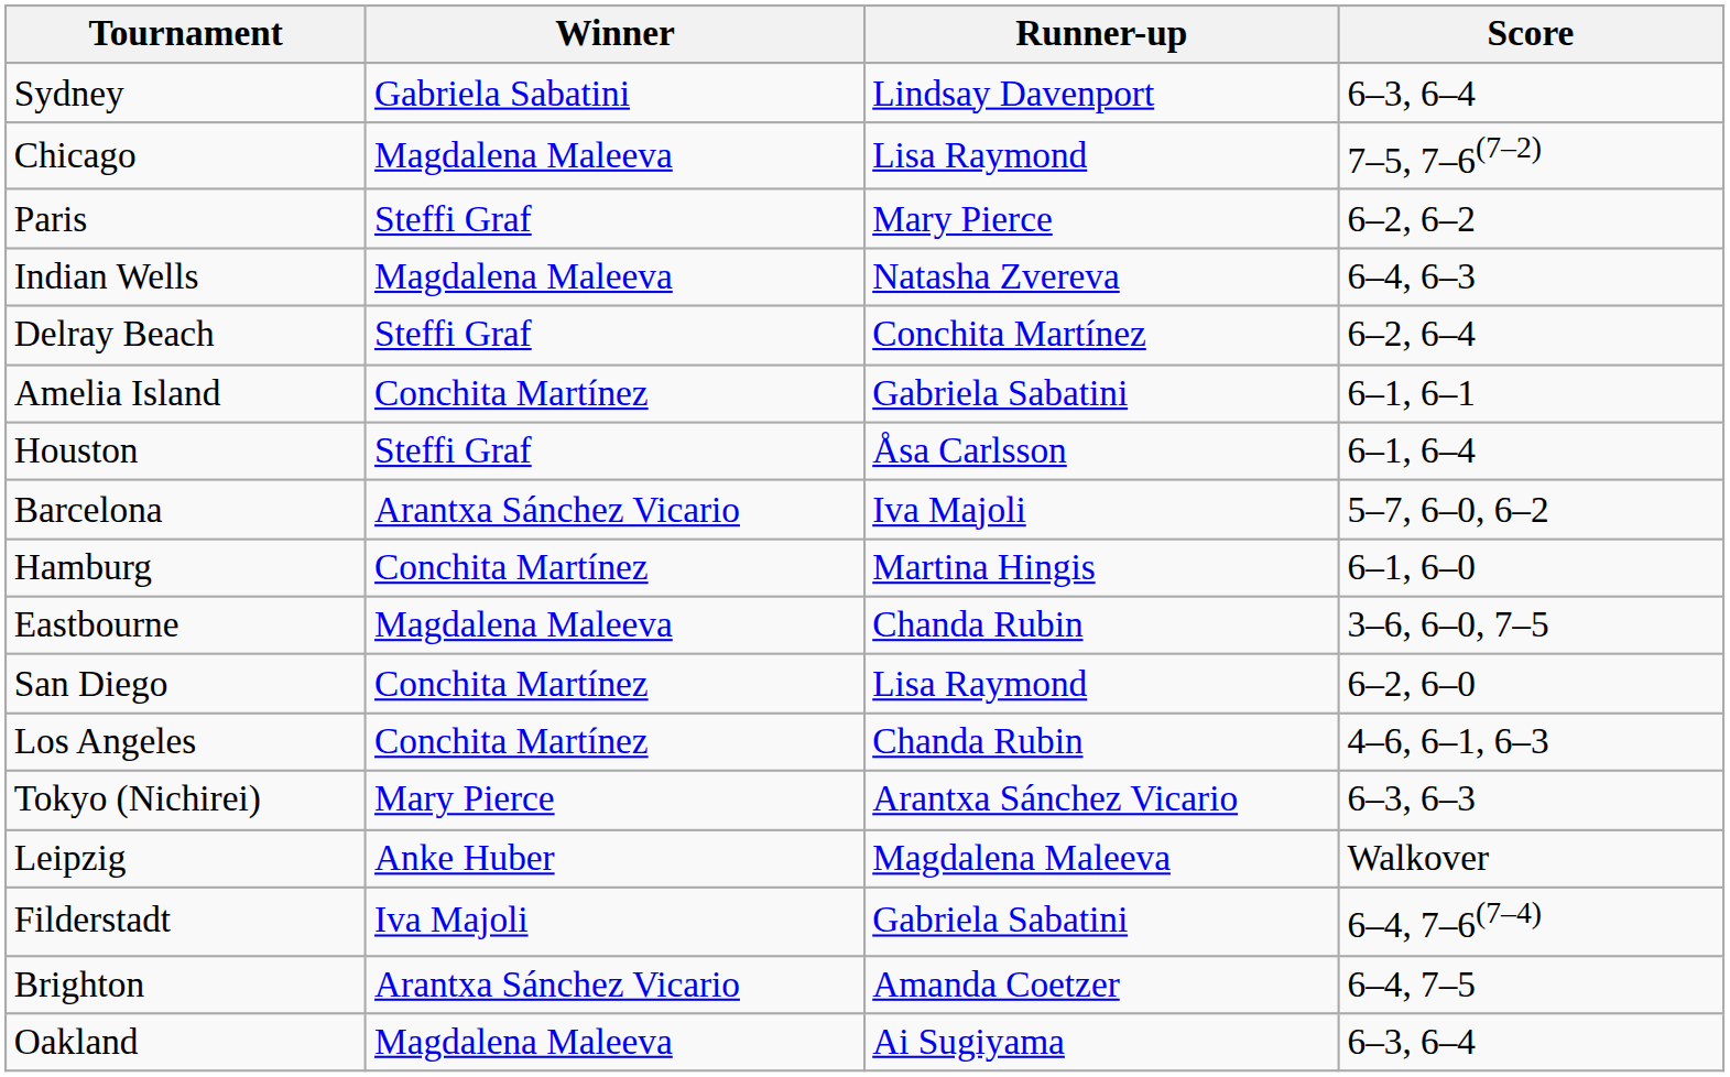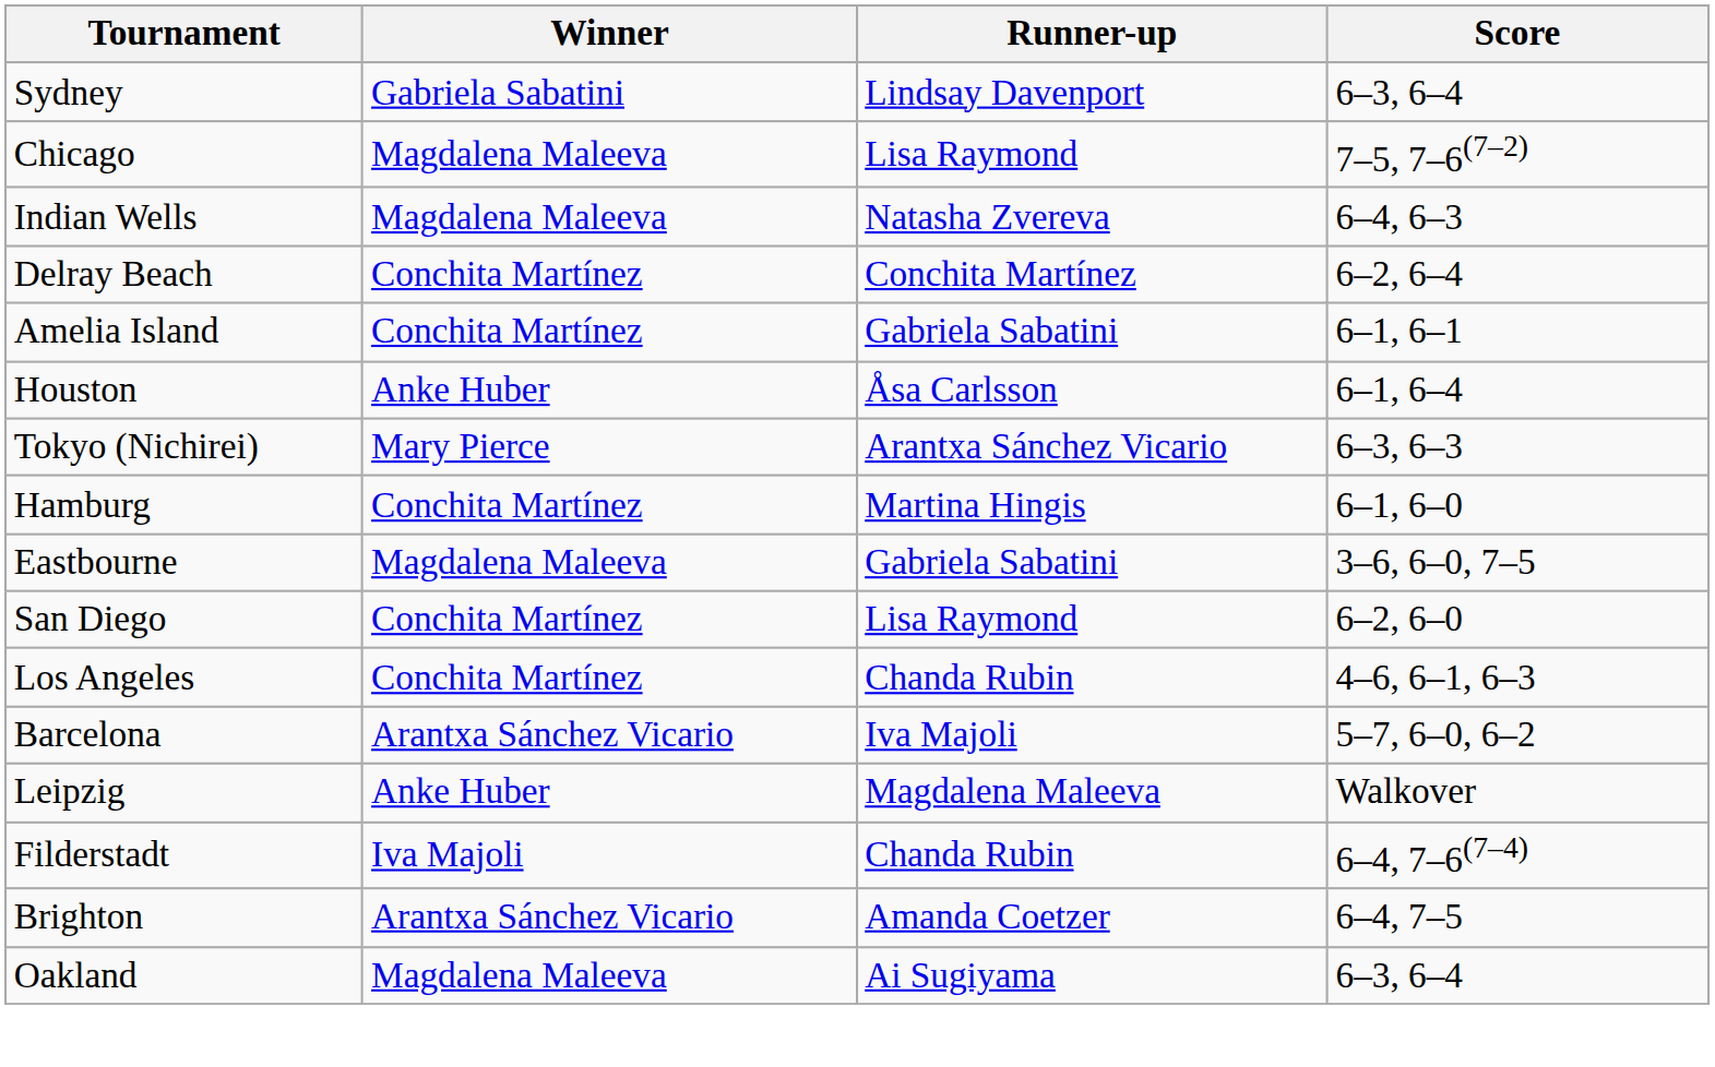 <table class="wikitable">
 <tr>
 <th width="150">Tournament</th>
 <th width="210">Winner</th>
 <th width="200">Runner-up</th>
 <th width="160">Score</th>
 </tr>
 <tr>
 <td>Sydney</td>
 <td> <a href='#'>Gabriela Sabatini</a></td>
 <td> <a href='#'>Lindsay Davenport</a></td>
 <td>6–3, 6–4</td>
 </tr>
 <tr>
 <td>Chicago</td>
 <td> <a href='#'>Magdalena Maleeva</a></td>
 <td> <a href='#'>Lisa Raymond</a></td>
 <td>7–5, 7–6<sup>(7–2)</sup></td>
 </tr>
 <tr>
-<td>Paris</td>
-<td> <a href='#'>Steffi Graf</a></td>
-<td> <a href='#'>Mary Pierce</a></td>
-<td>6–2, 6–2</td>
-</tr>
-<tr>
 <td>Indian Wells</td>
 <td> <a href='#'>Magdalena Maleeva</a></td>
 <td> <a href='#'>Natasha Zvereva</a></td>
 <td>6–4, 6–3</td>
 </tr>
 <tr>
 <td>Delray Beach</td>
-<td> <a href='#'>Steffi Graf</a></td>
+<td> <a href='#'>Conchita Martínez</a></td>
 <td> <a href='#'>Conchita Martínez</a></td>
 <td>6–2, 6–4</td>
 </tr>
 <tr>
 <td>Amelia Island</td>
 <td> <a href='#'>Conchita Martínez</a></td>
 <td> <a href='#'>Gabriela Sabatini</a></td>
 <td>6–1, 6–1</td>
 </tr>
 <tr>
 <td>Houston</td>
-<td> <a href='#'>Steffi Graf</a></td>
+<td> <a href='#'>Anke Huber</a></td>
 <td> <a href='#'>Åsa Carlsson</a></td>
 <td>6–1, 6–4</td>
 </tr>
 <tr>
-<td>Barcelona</td>
+<td>Tokyo (Nichirei)</td>
+<td> <a href='#'>Mary Pierce</a></td>
 <td> <a href='#'>Arantxa Sánchez Vicario</a></td>
-<td> <a href='#'>Iva Majoli</a></td>
-<td>5–7, 6–0, 6–2</td>
+<td>6–3, 6–3</td>
 </tr>
 <tr>
 <td>Hamburg</td>
 <td> <a href='#'>Conchita Martínez</a></td>
 <td> <a href='#'>Martina Hingis</a></td>
 <td>6–1, 6–0</td>
 </tr>
 <tr>
 <td>Eastbourne</td>
 <td> <a href='#'>Magdalena Maleeva</a></td>
-<td> <a href='#'>Chanda Rubin</a></td>
+<td> <a href='#'>Gabriela Sabatini</a></td>
 <td>3–6, 6–0, 7–5</td>
 </tr>
 <tr>
 <td>San Diego</td>
 <td> <a href='#'>Conchita Martínez</a></td>
 <td> <a href='#'>Lisa Raymond</a></td>
 <td>6–2, 6–0</td>
 </tr>
 <tr>
 <td>Los Angeles</td>
 <td> <a href='#'>Conchita Martínez</a></td>
 <td> <a href='#'>Chanda Rubin</a></td>
 <td>4–6, 6–1, 6–3</td>
 </tr>
 <tr>
-<td>Tokyo (Nichirei)</td>
-<td> <a href='#'>Mary Pierce</a></td>
+<td>Barcelona</td>
 <td> <a href='#'>Arantxa Sánchez Vicario</a></td>
-<td>6–3, 6–3</td>
+<td> <a href='#'>Iva Majoli</a></td>
+<td>5–7, 6–0, 6–2</td>
 </tr>
 <tr>
 <td>Leipzig</td>
 <td> <a href='#'>Anke Huber</a></td>
 <td> <a href='#'>Magdalena Maleeva</a></td>
 <td>Walkover</td>
 </tr>
 <tr>
 <td>Filderstadt</td>
 <td> <a href='#'>Iva Majoli</a></td>
-<td> <a href='#'>Gabriela Sabatini</a></td>
+<td> <a href='#'>Chanda Rubin</a></td>
 <td>6–4, 7–6<sup>(7–4)</sup></td>
 </tr>
 <tr>
 <td>Brighton</td>
 <td> <a href='#'>Arantxa Sánchez Vicario</a></td>
 <td> <a href='#'>Amanda Coetzer</a></td>
 <td>6–4, 7–5</td>
 </tr>
 <tr>
 <td>Oakland</td>
 <td> <a href='#'>Magdalena Maleeva</a></td>
 <td> <a href='#'>Ai Sugiyama</a></td>
 <td>6–3, 6–4</td>
 </tr>
 </table>
